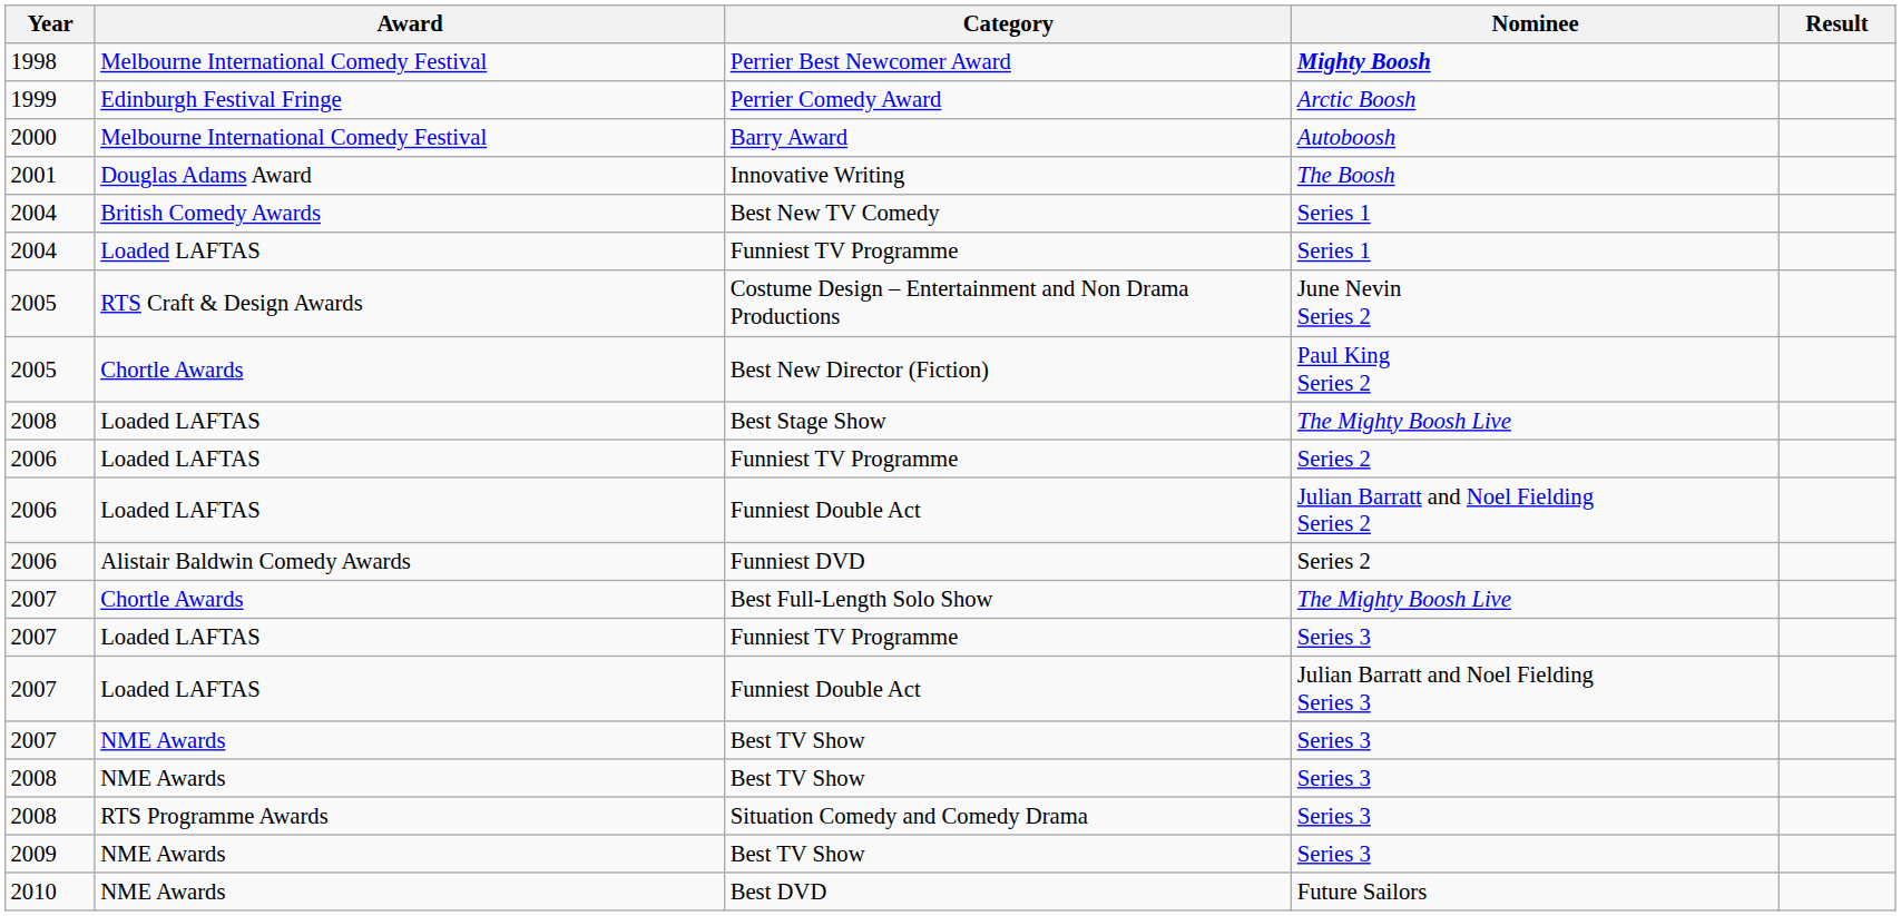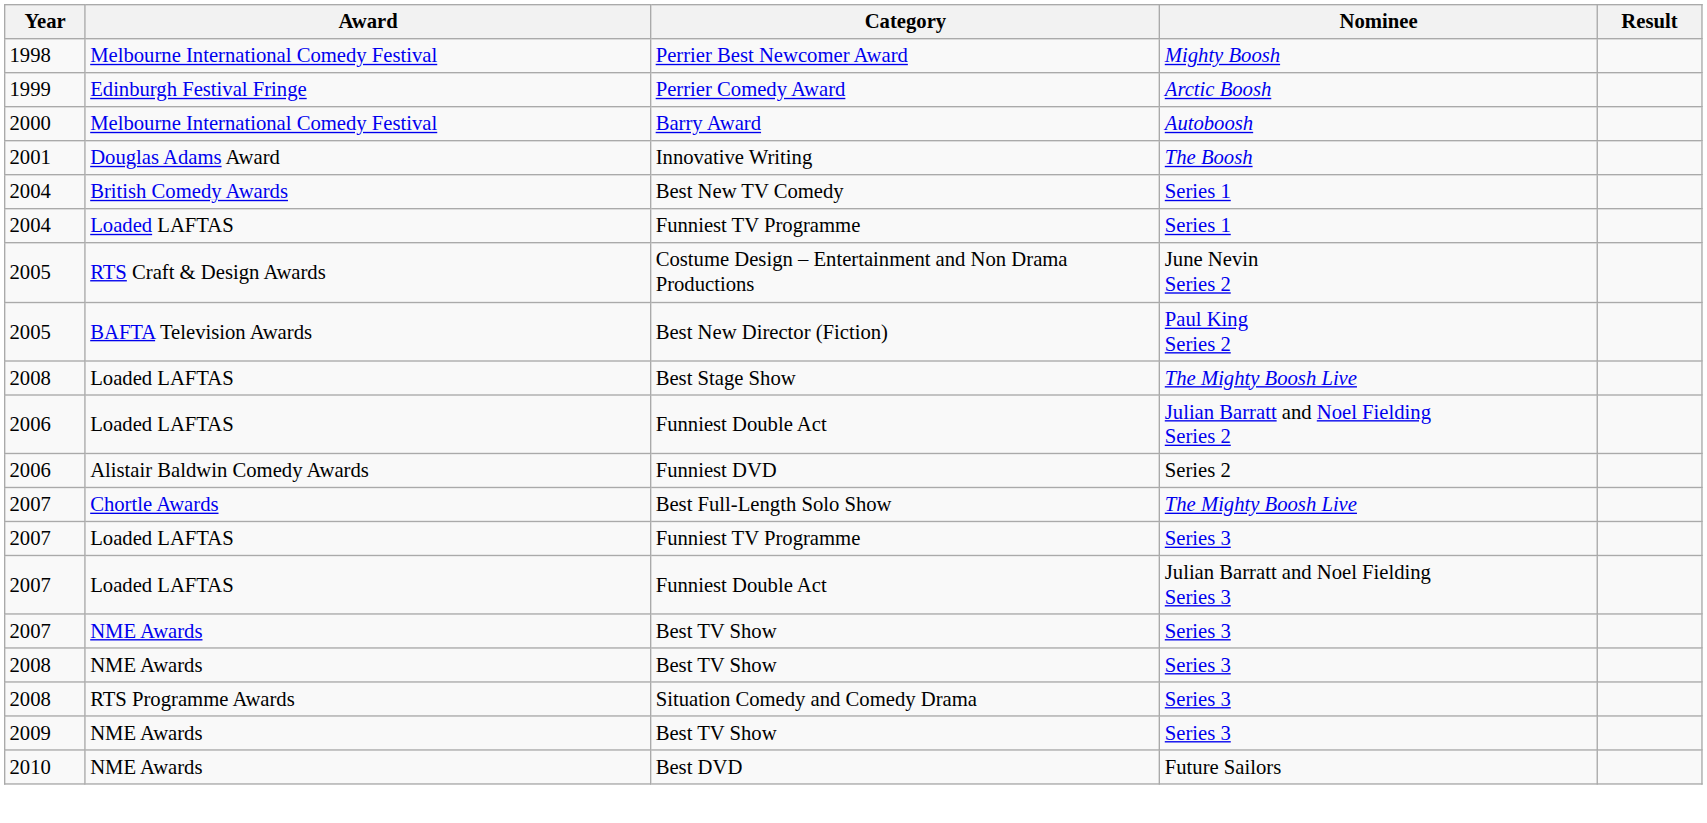 <table class="wikitable sortable" style="font-size: 95%">
 <tr>
 <th>Year</th>
 <th>Award</th>
 <th style="width:30%;">Category</th>
 <th>Nominee</th>
 <th>Result</th>
 </tr>
 <tr>
 <td>1998</td>
 <td><a href='#'>Melbourne International Comedy Festival</a></td>
 <td><a href='#'>Perrier Best Newcomer Award</a></td>
-<td><strong><em><a href='#'>Mighty Boosh</a></em></strong></td>
+<td><em><a href='#'>Mighty Boosh</a></em></td>
 <td></td>
 </tr>
 <tr>
 <td>1999</td>
 <td><a href='#'>Edinburgh Festival Fringe</a></td>
 <td><a href='#'>Perrier Comedy Award</a></td>
 <td><em><a href='#'>Arctic Boosh</a></em></td>
 <td></td>
 </tr>
 <tr>
 <td>2000</td>
 <td><a href='#'>Melbourne International Comedy Festival</a></td>
 <td><a href='#'>Barry Award</a></td>
 <td><em><a href='#'>Autoboosh</a></em></td>
 <td></td>
 </tr>
 <tr>
 <td>2001</td>
 <td><a href='#'>Douglas Adams</a> Award</td>
 <td>Innovative Writing</td>
 <td><em><a href='#'>The Boosh</a></em></td>
 <td></td>
 </tr>
 <tr>
 <td>2004</td>
 <td><a href='#'>British Comedy Awards</a></td>
 <td>Best New TV Comedy</td>
 <td><a href='#'>Series 1</a></td>
 <td></td>
 </tr>
 <tr>
 <td>2004</td>
 <td><a href='#'>Loaded</a> LAFTAS</td>
 <td>Funniest TV Programme</td>
 <td><a href='#'>Series 1</a></td>
 <td></td>
 </tr>
 <tr>
 <td>2005</td>
 <td><a href='#'>RTS</a> Craft & Design Awards</td>
 <td>Costume Design – Entertainment and Non Drama Productions</td>
 <td>June Nevin<br><a href='#'>Series 2</a></td>
 <td></td>
 </tr>
 <tr>
 <td>2005</td>
-<td><a href='#'>Chortle Awards</a></td>
+<td><a href='#'>BAFTA</a> Television Awards</td>
 <td>Best New Director (Fiction)</td>
 <td><a href='#'>Paul King</a><br><a href='#'>Series 2</a></td>
 <td></td>
 </tr>
 <tr>
 <td>2008</td>
 <td>Loaded LAFTAS</td>
 <td>Best Stage Show</td>
 <td><em><a href='#'>The Mighty Boosh Live</a></em></td>
-<td></td>
-</tr>
-<tr>
-<td>2006</td>
-<td>Loaded LAFTAS</td>
-<td>Funniest TV Programme</td>
-<td><a href='#'>Series 2</a></td>
 <td></td>
 </tr>
 <tr>
 <td>2006</td>
 <td>Loaded LAFTAS</td>
 <td>Funniest Double Act</td>
 <td><a href='#'>Julian Barratt</a> and <a href='#'>Noel Fielding</a><br><a href='#'>Series 2</a></td>
 <td></td>
 </tr>
 <tr>
 <td>2006</td>
 <td>Alistair Baldwin Comedy Awards</td>
 <td>Funniest DVD</td>
 <td>Series 2</td>
 <td></td>
 </tr>
 <tr>
 <td>2007</td>
 <td><a href='#'>Chortle Awards</a></td>
 <td>Best Full-Length Solo Show</td>
 <td><em><a href='#'>The Mighty Boosh Live</a></em></td>
 <td></td>
 </tr>
 <tr>
 <td>2007</td>
 <td>Loaded LAFTAS</td>
 <td>Funniest TV Programme</td>
 <td><a href='#'>Series 3</a></td>
 <td></td>
 </tr>
 <tr>
 <td>2007</td>
 <td>Loaded LAFTAS</td>
 <td>Funniest Double Act</td>
 <td>Julian Barratt and Noel Fielding<br><a href='#'>Series 3</a></td>
 <td></td>
 </tr>
 <tr>
 <td>2007</td>
 <td><a href='#'>NME Awards</a></td>
 <td>Best TV Show</td>
 <td><a href='#'>Series 3</a></td>
 <td></td>
 </tr>
 <tr>
 <td>2008</td>
 <td>NME Awards</td>
 <td>Best TV Show</td>
 <td><a href='#'>Series 3</a></td>
 <td></td>
 </tr>
 <tr>
 <td>2008</td>
 <td>RTS Programme Awards</td>
 <td>Situation Comedy and Comedy Drama</td>
 <td><a href='#'>Series 3</a></td>
 <td></td>
 </tr>
 <tr>
 <td>2009</td>
 <td>NME Awards</td>
 <td>Best TV Show</td>
 <td><a href='#'>Series 3</a></td>
 <td></td>
 </tr>
 <tr>
 <td>2010</td>
 <td>NME Awards</td>
 <td>Best DVD</td>
 <td>Future Sailors</td>
 <td></td>
 </tr>
 </table>
